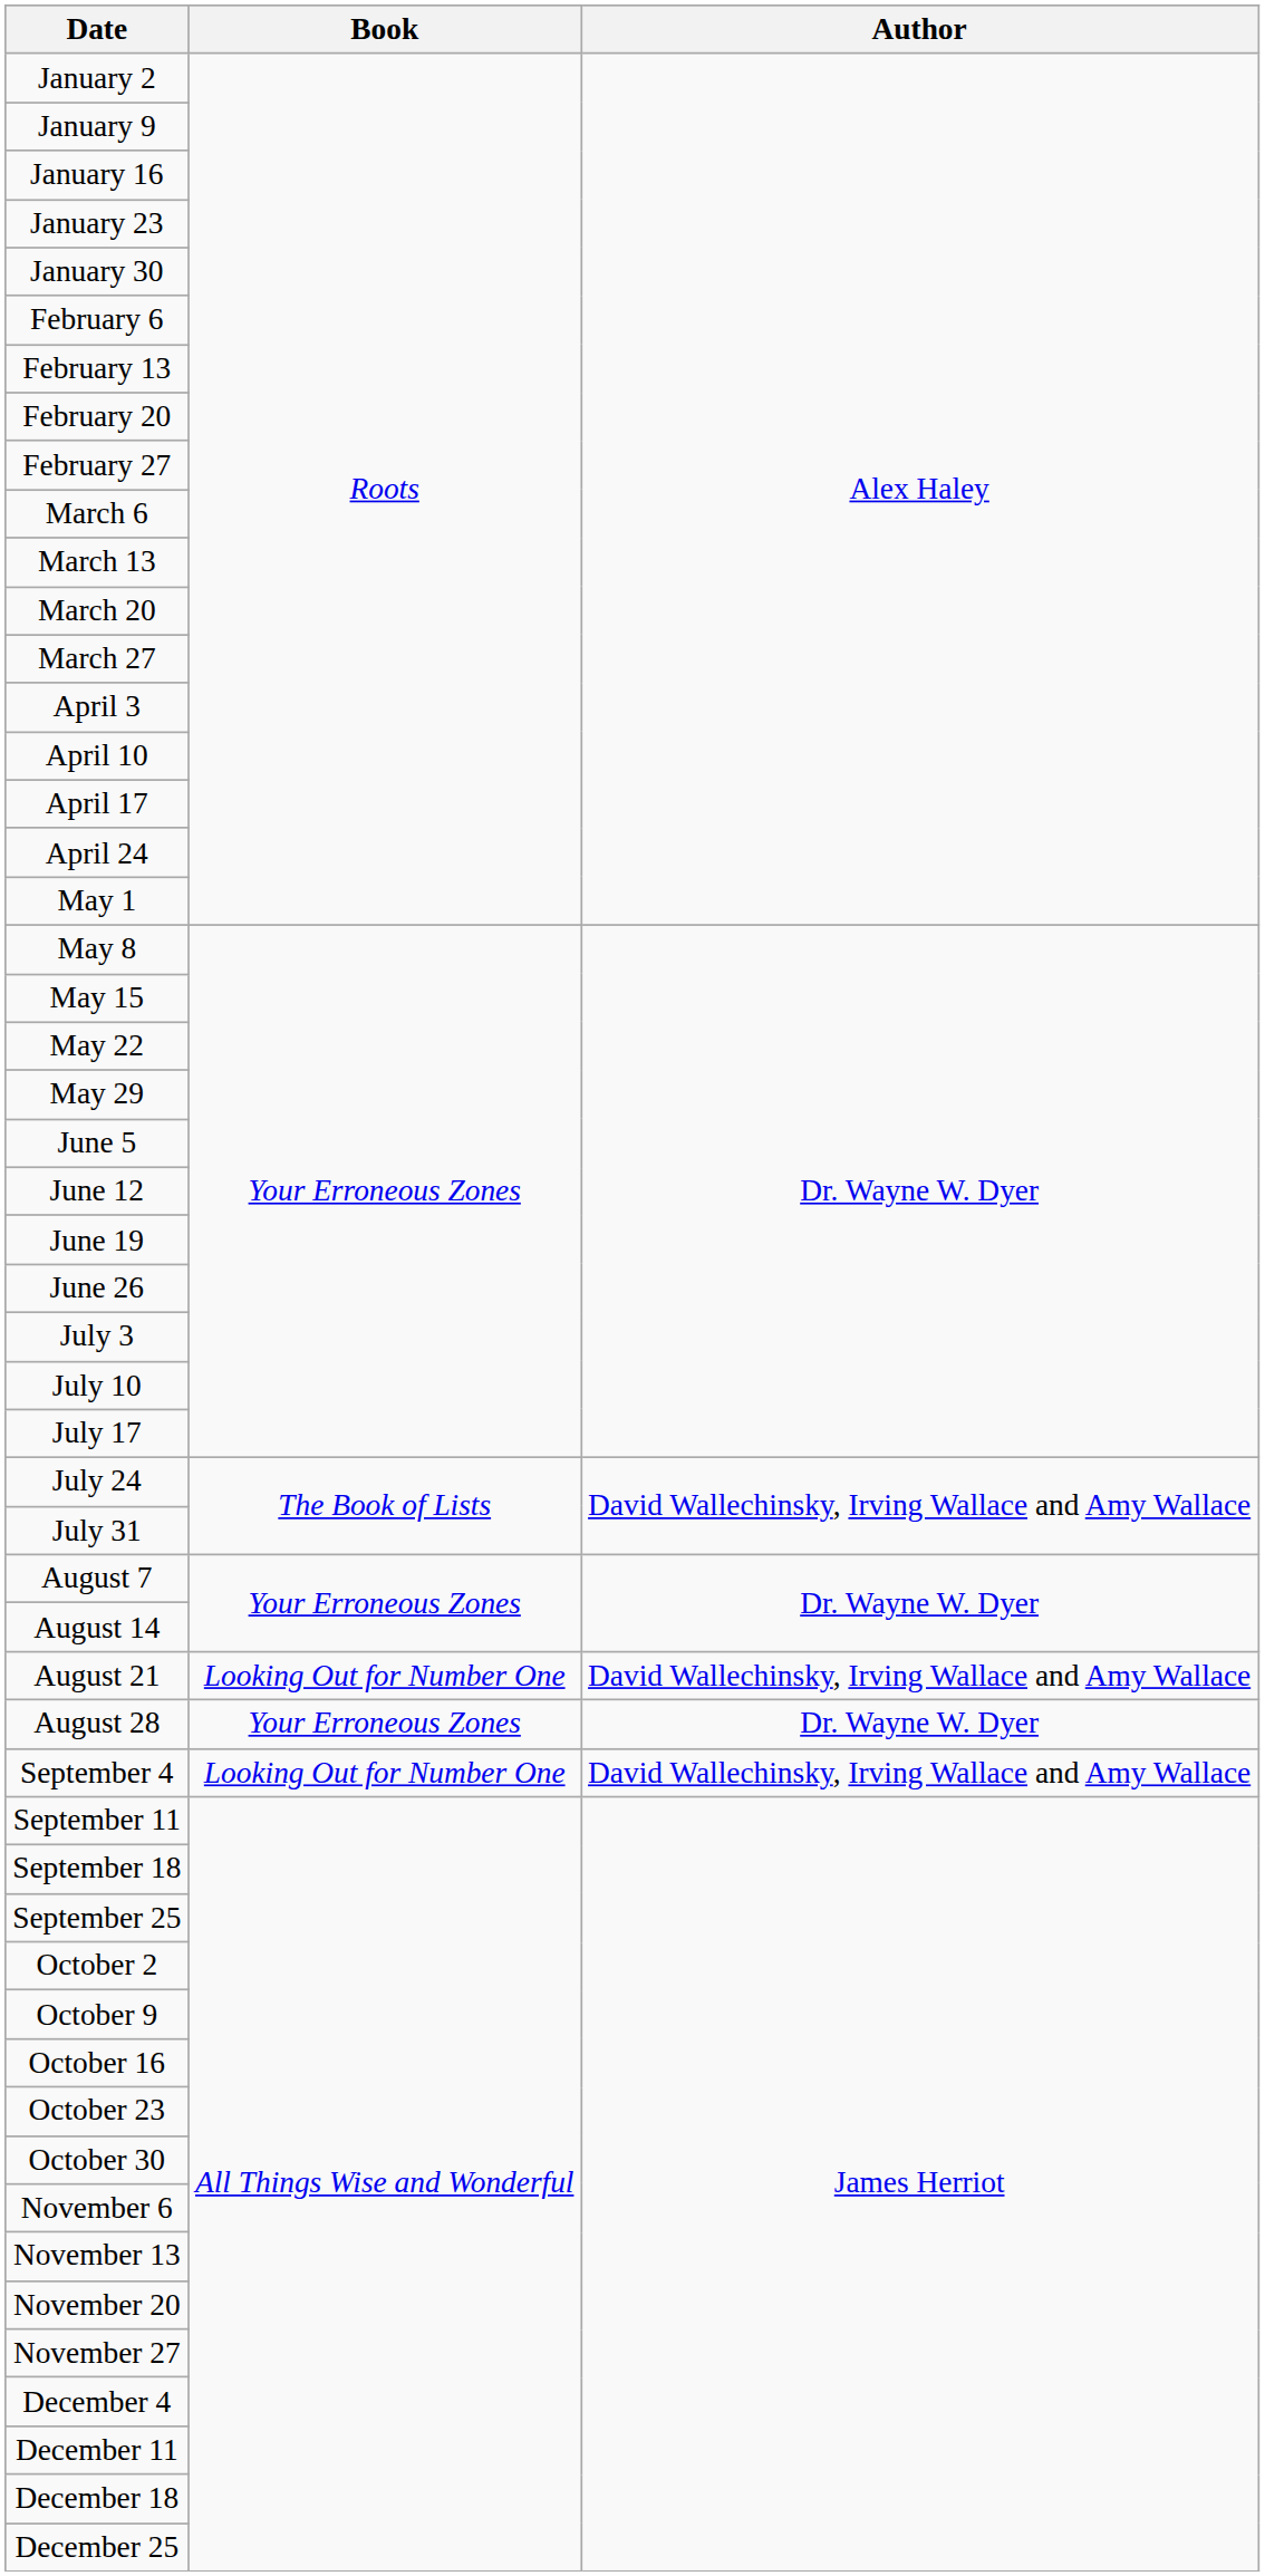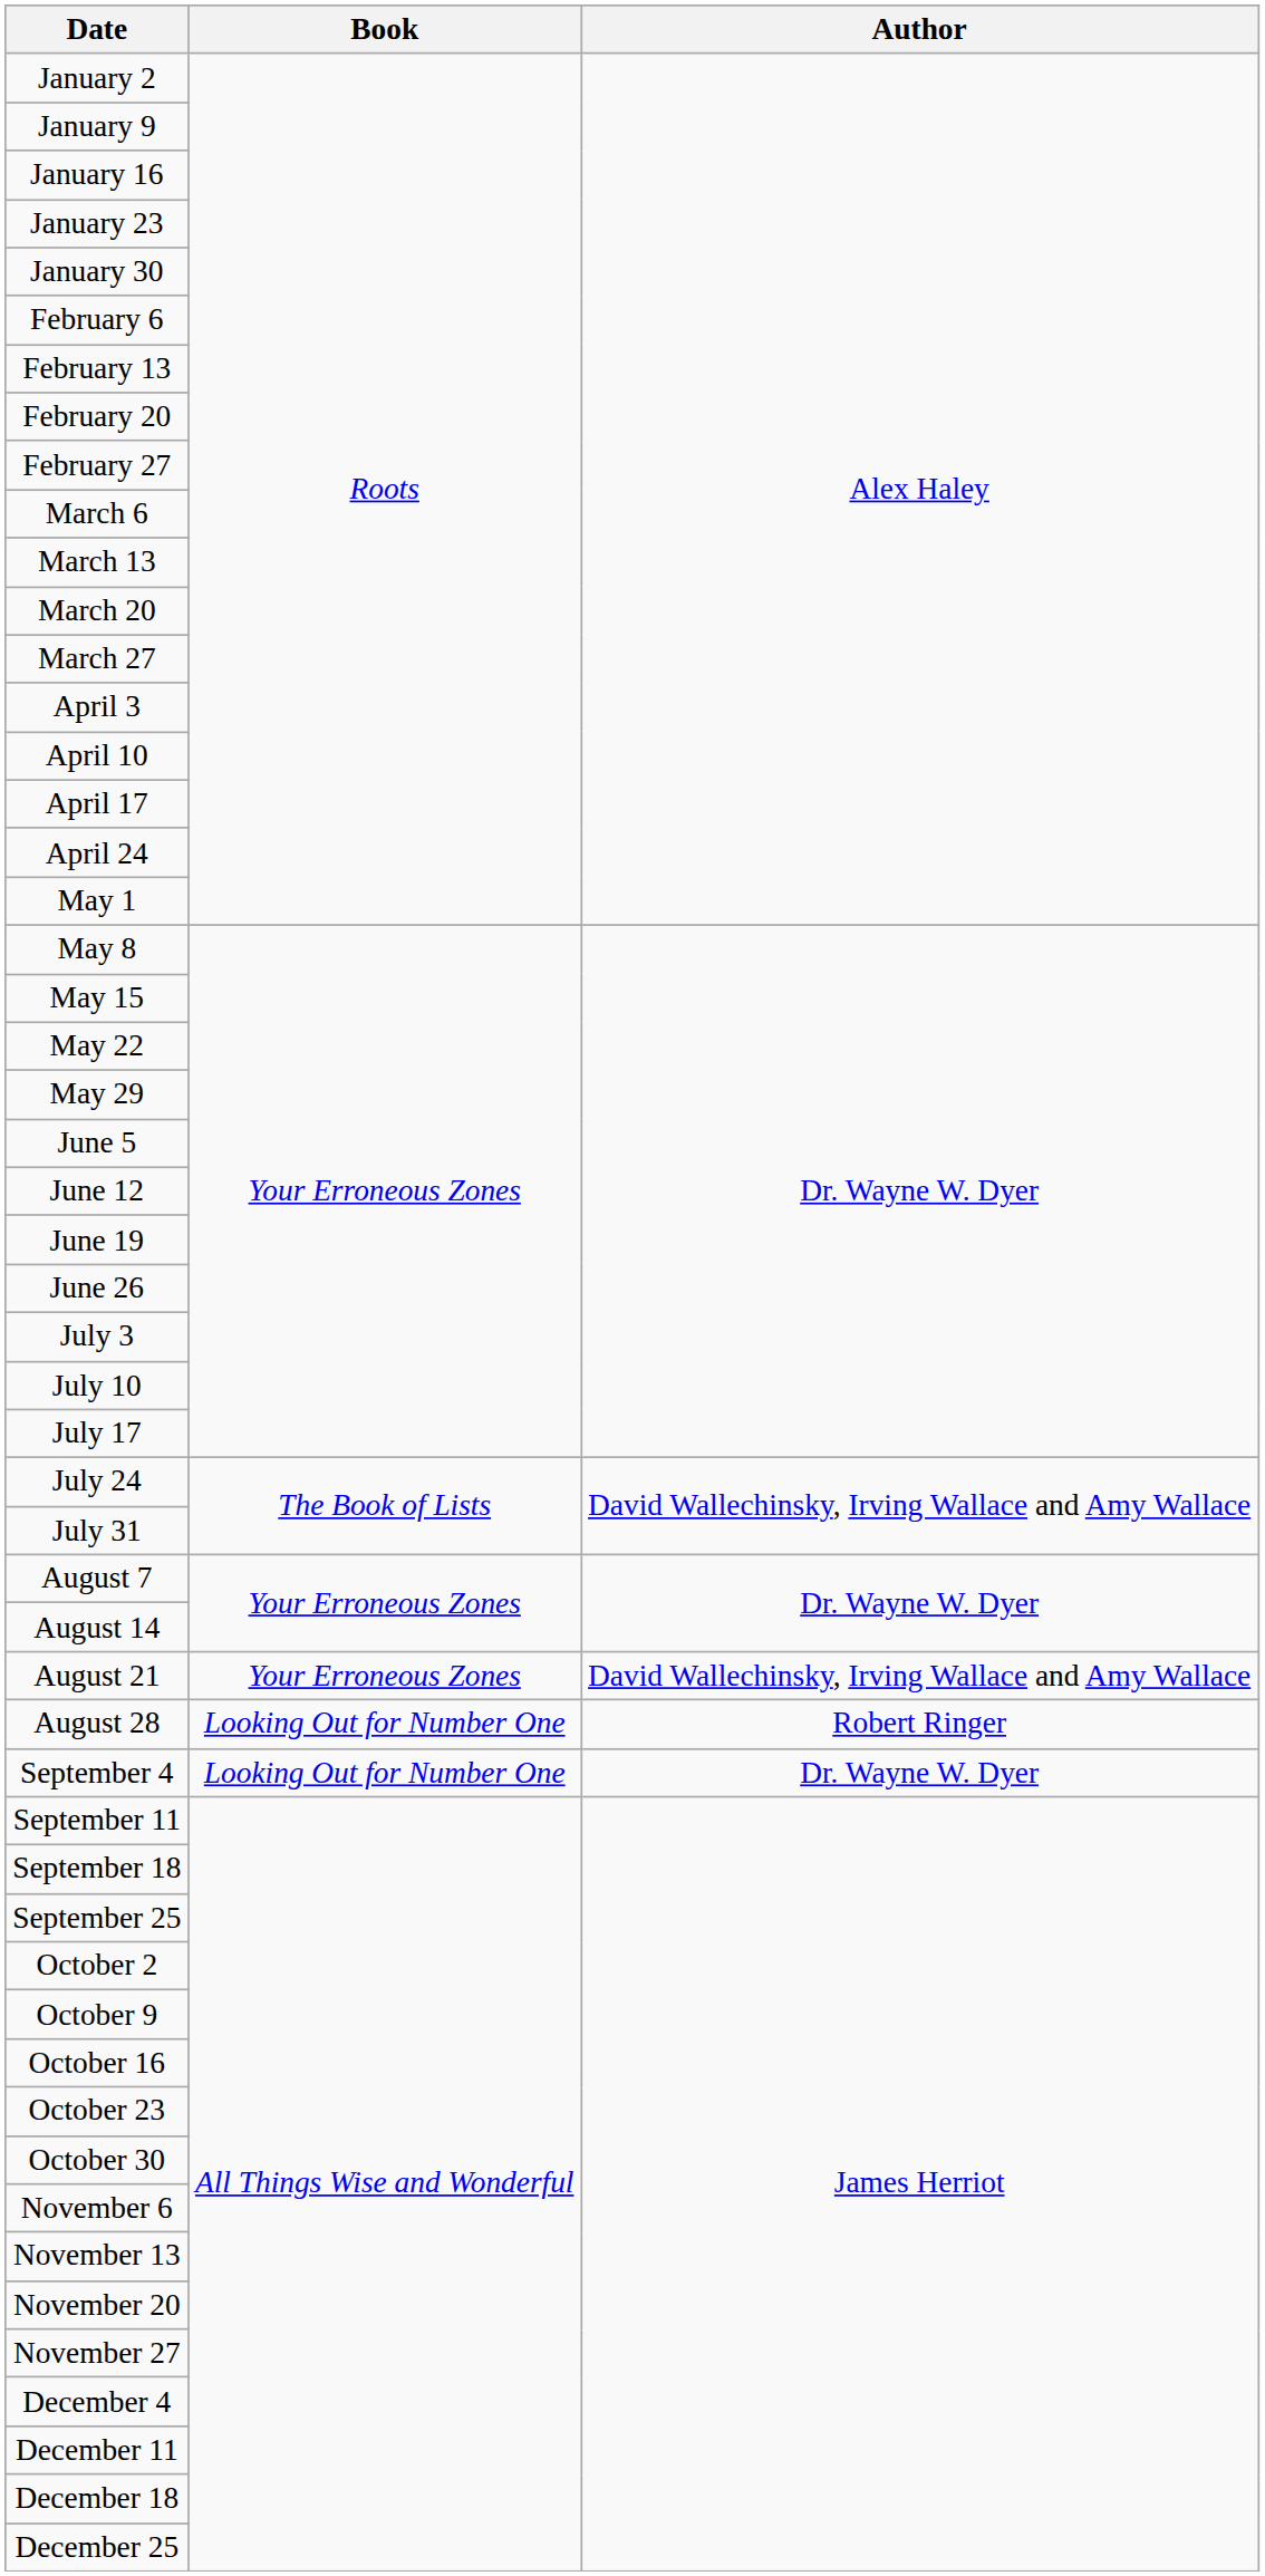 <table class="wikitable sortable" style="text-align: center">
 <tr>
 <th>Date</th>
 <th>Book</th>
 <th>Author</th>
 </tr>
 <tr>
 <td>January 2</td>
 <td rowspan=18><em><a href='#'>Roots</a></em></td>
 <td rowspan=18><a href='#'>Alex Haley</a></td>
 </tr>
 <tr>
 <td>January 9</td>
 </tr>
 <tr>
 <td>January 16</td>
 </tr>
 <tr>
 <td>January 23</td>
 </tr>
 <tr>
 <td>January 30</td>
 </tr>
 <tr>
 <td>February 6</td>
 </tr>
 <tr>
 <td>February 13</td>
 </tr>
 <tr>
 <td>February 20</td>
 </tr>
 <tr>
 <td>February 27</td>
 </tr>
 <tr>
 <td>March 6</td>
 </tr>
 <tr>
 <td>March 13</td>
 </tr>
 <tr>
 <td>March 20</td>
 </tr>
 <tr>
 <td>March 27</td>
 </tr>
 <tr>
 <td>April 3</td>
 </tr>
 <tr>
 <td>April 10</td>
 </tr>
 <tr>
 <td>April 17</td>
 </tr>
 <tr>
 <td>April 24</td>
 </tr>
 <tr>
 <td>May 1</td>
 </tr>
 <tr>
 <td>May 8</td>
 <td rowspan=11><em><a href='#'>Your Erroneous Zones</a></em></td>
 <td rowspan=11><a href='#'>Dr. Wayne W. Dyer</a></td>
 </tr>
 <tr>
 <td>May 15</td>
 </tr>
 <tr>
 <td>May 22</td>
 </tr>
 <tr>
 <td>May 29</td>
 </tr>
 <tr>
 <td>June 5</td>
 </tr>
 <tr>
 <td>June 12</td>
 </tr>
 <tr>
 <td>June 19</td>
 </tr>
 <tr>
 <td>June 26</td>
 </tr>
 <tr>
 <td>July 3</td>
 </tr>
 <tr>
 <td>July 10</td>
 </tr>
 <tr>
 <td>July 17</td>
 </tr>
 <tr>
 <td>July 24</td>
 <td rowspan=2><em><a href='#'>The Book of Lists</a></em></td>
 <td rowspan=2><a href='#'>David Wallechinsky</a>, <a href='#'>Irving Wallace</a> and <a href='#'>Amy Wallace</a></td>
 </tr>
 <tr>
 <td>July 31</td>
 </tr>
 <tr>
 <td>August 7</td>
 <td rowspan=2><em><a href='#'>Your Erroneous Zones</a></em></td>
 <td rowspan=2><a href='#'>Dr. Wayne W. Dyer</a></td>
 </tr>
 <tr>
 <td>August 14</td>
 </tr>
 <tr>
 <td>August 21</td>
-<td><em><a href='#'>Looking Out for Number One</a></em></td>
+<td><em><a href='#'>Your Erroneous Zones</a></em></td>
 <td><a href='#'>David Wallechinsky</a>, <a href='#'>Irving Wallace</a> and <a href='#'>Amy Wallace</a></td>
 </tr>
 <tr>
 <td>August 28</td>
-<td><em><a href='#'>Your Erroneous Zones</a></em></td>
-<td><a href='#'>Dr. Wayne W. Dyer</a></td>
+<td><em><a href='#'>Looking Out for Number One</a></em></td>
+<td><a href='#'>Robert Ringer</a></td>
 </tr>
 <tr>
 <td>September 4</td>
 <td><em><a href='#'>Looking Out for Number One</a></em></td>
-<td><a href='#'>David Wallechinsky</a>, <a href='#'>Irving Wallace</a> and <a href='#'>Amy Wallace</a></td>
+<td><a href='#'>Dr. Wayne W. Dyer</a></td>
 </tr>
 <tr>
 <td>September 11</td>
 <td rowspan=16><em><a href='#'>All Things Wise and Wonderful</a></em></td>
 <td rowspan=16><a href='#'>James Herriot</a></td>
 </tr>
 <tr>
 <td>September 18</td>
 </tr>
 <tr>
 <td>September 25</td>
 </tr>
 <tr>
 <td>October 2</td>
 </tr>
 <tr>
 <td>October 9</td>
 </tr>
 <tr>
 <td>October 16</td>
 </tr>
 <tr>
 <td>October 23</td>
 </tr>
 <tr>
 <td>October 30</td>
 </tr>
 <tr>
 <td>November 6</td>
 </tr>
 <tr>
 <td>November 13</td>
 </tr>
 <tr>
 <td>November 20</td>
 </tr>
 <tr>
 <td>November 27</td>
 </tr>
 <tr>
 <td>December 4</td>
 </tr>
 <tr>
 <td>December 11</td>
 </tr>
 <tr>
 <td>December 18</td>
 </tr>
 <tr>
 <td>December 25</td>
 </tr>
 </table>
